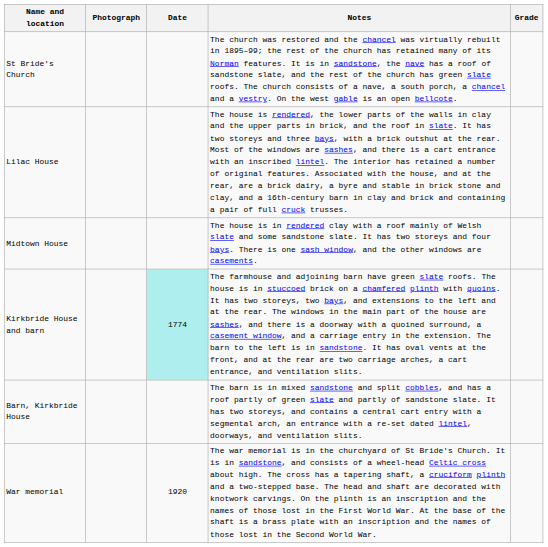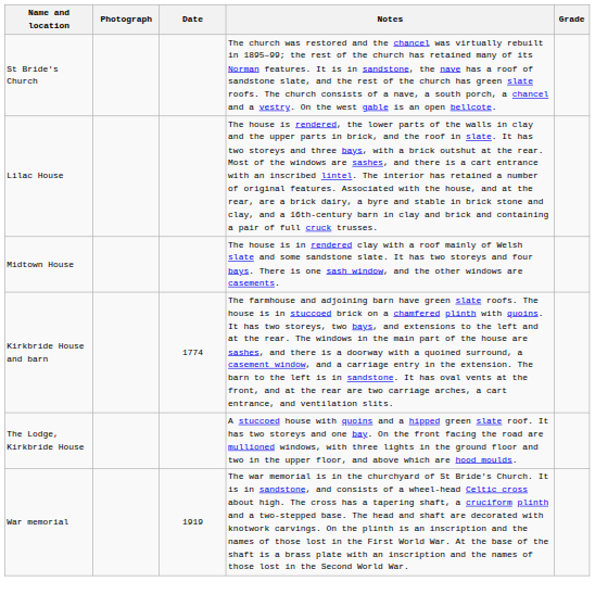 <table class="wikitable sortable plainrowheaders" style="width:100%; border:0; text-align:left; line-height:150%;">
 <tr>
 <th scope="col"  style="width:150px">Name and location</th>
 <th scope="col"  style="width:100px" class="unsortable">Photograph</th>
 <th scope="col"  style="width:120px">Date</th>
 <th scope="col"  style="width:650px" class="unsortable">Notes</th>
 <th scope="col"  style="width:50px">Grade</th>
 </tr>
 <tr>
 <td>St Bride's Church<br><small></small></td>
 <td></td>
 <td style="text-align:center;"></td>
 <td>The church was restored and the <a href='#'>chancel</a> was virtually rebuilt in 1895–99; the rest of the church has retained many of its <a href='#'>Norman</a> features.  It is in <a href='#'>sandstone</a>, the <a href='#'>nave</a> has a roof of sandstone slate, and the rest of the church has green <a href='#'>slate</a> roofs.  The church consists of a nave, a south porch, a <a href='#'>chancel</a> and a <a href='#'>vestry</a>.  On the west <a href='#'>gable</a> is an open <a href='#'>bellcote</a>.</td>
 <td align="center" ></td>
 </tr>
 <tr>
 <td>Lilac House<br><small></small></td>
 <td></td>
 <td style="text-align:center;"></td>
 <td>The house is <a href='#'>rendered</a>, the lower parts of the walls in clay and the upper parts in brick, and the roof in <a href='#'>slate</a>.  It has two storeys and three <a href='#'>bays</a>, with a brick outshut at the rear.  Most of the windows are <a href='#'>sashes</a>, and there is a cart entrance with an inscribed <a href='#'>lintel</a>.  The interior has retained a number of original features.  Associated with the house, and at the rear, are a brick dairy, a byre and stable in brick stone and clay, and a 16th-century barn in clay and brick and containing a pair of full <a href='#'>cruck</a> trusses.</td>
 <td align="center" ></td>
 </tr>
 <tr>
 <td>Midtown House<br><small></small></td>
 <td></td>
 <td style="text-align:center;"></td>
 <td>The house is in <a href='#'>rendered</a> clay with a roof mainly of Welsh <a href='#'>slate</a> and some sandstone slate.  It has two storeys and four <a href='#'>bays</a>.  There is one <a href='#'>sash window</a>, and the other windows are <a href='#'>casements</a>.</td>
 <td align="center" ></td>
 </tr>
 <tr>
 <td>Kirkbride House and barn<br><small></small></td>
 <td></td>
-<td style="background: paleturquoise; text-align:center;">1774</td>
+<td style="text-align:center;">1774</td>
 <td>The farmhouse and adjoining barn have green <a href='#'>slate</a> roofs.  The house is in <a href='#'>stuccoed</a> brick on a <a href='#'>chamfered</a> <a href='#'>plinth</a> with <a href='#'>quoins</a>.  It has two storeys, two <a href='#'>bays</a>, and extensions to the left and at the rear.  The windows in the main part of the house are <a href='#'>sashes</a>, and there is a doorway with a quoined surround, a <a href='#'>casement window</a>, and a carriage entry in the extension.  The barn to the left is in <a href='#'>sandstone</a>.  It has oval vents at the front, and at the rear are two carriage arches, a cart entrance, and ventilation slits.</td>
 <td align="center" ></td>
 </tr>
 <tr>
-<td>Barn, Kirkbride House<br><small></small></td>
+<td>The Lodge, Kirkbride House<br><small></small></td>
 <td></td>
 <td style="text-align:center;"></td>
-<td>The barn is in mixed <a href='#'>sandstone</a> and split <a href='#'>cobbles</a>, and has a roof partly of green <a href='#'>slate</a> and partly of sandstone slate.  It has two storeys, and contains a central cart entry with a segmental arch, an entrance with a re-set dated <a href='#'>lintel</a>, doorways, and ventilation slits.</td>
+<td>A <a href='#'>stuccoed</a> house with <a href='#'>quoins</a> and a <a href='#'>hipped</a> green <a href='#'>slate</a> roof.  It has two storeys and one <a href='#'>bay</a>.  On the front facing the road are <a href='#'>mullioned</a> windows, with three lights in the ground floor and two in the upper floor, and above which are <a href='#'>hood moulds</a>.</td>
 <td align="center" ></td>
 </tr>
 <tr>
 <td>War memorial<br><small></small></td>
 <td></td>
-<td style="text-align:center;">1920</td>
+<td style="text-align:center;">1919</td>
 <td>The war memorial is in the churchyard of St Bride's Church.  It is in <a href='#'>sandstone</a>, and consists of a wheel-head <a href='#'>Celtic cross</a> about  high.  The cross has a tapering shaft, a <a href='#'>cruciform</a> <a href='#'>plinth</a> and a two-stepped base.  The head and shaft are decorated with knotwork carvings.  On the plinth is an inscription and the names of those lost in the First World War.  At the base of the shaft is a brass plate with an inscription and the names of those lost in the Second World War.</td>
 <td align="center" ></td>
 </tr>
 <tr>
 </tr>
 </table>
